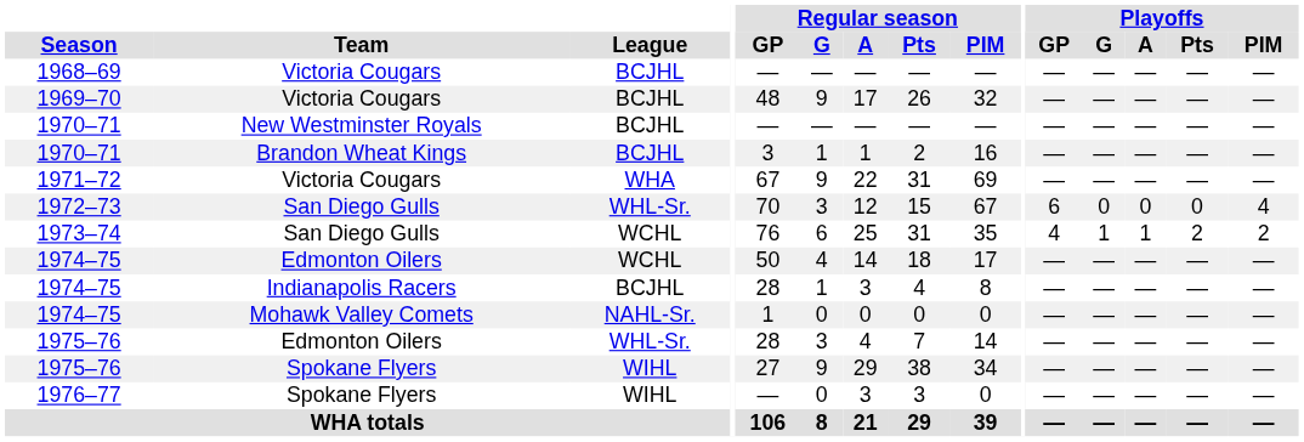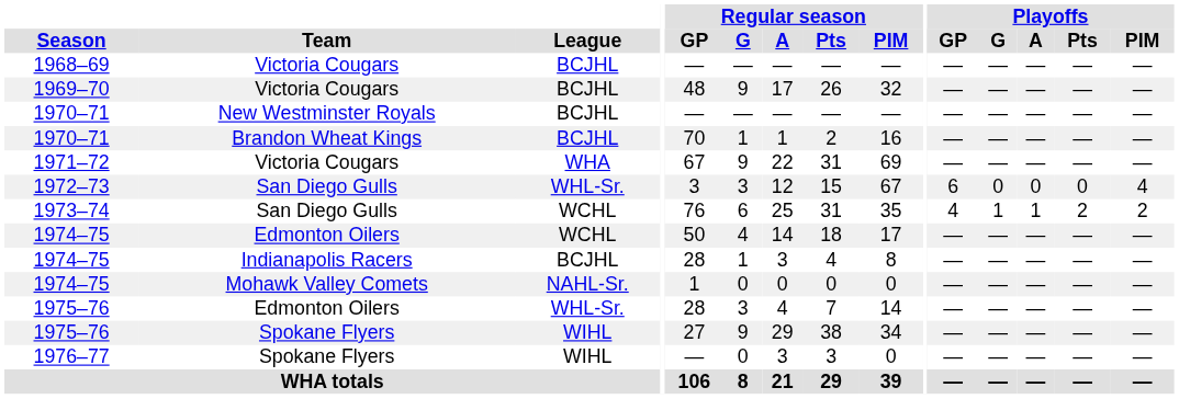 <table border="0" cellpadding="1" cellspacing="0" style="text-align:center; width:60em">
 <tr bgcolor="#e0e0e0">
 <th colspan="3" bgcolor="#ffffff"></th>
 <th rowspan="99" bgcolor="#ffffff"></th>
 <th colspan="5"><a href='#'>Regular season</a></th>
 <th rowspan="99" bgcolor="#ffffff"></th>
 <th colspan="5"><a href='#'>Playoffs</a></th>
 </tr>
 <tr bgcolor="#e0e0e0">
 <th><a href='#'>Season</a></th>
 <th>Team</th>
 <th>League</th>
 <th>GP</th>
 <th><a href='#'>G</a></th>
 <th><a href='#'>A</a></th>
 <th><a href='#'>Pts</a></th>
 <th><a href='#'>PIM</a></th>
 <th>GP</th>
 <th>G</th>
 <th>A</th>
 <th>Pts</th>
 <th>PIM</th>
 </tr>
 <tr>
 <td><a href='#'>1968–69</a></td>
 <td><a href='#'>Victoria Cougars</a></td>
 <td><a href='#'>BCJHL</a></td>
 <td>—</td>
 <td>—</td>
 <td>—</td>
 <td>—</td>
 <td>—</td>
 <td>—</td>
 <td>—</td>
 <td>—</td>
 <td>—</td>
 <td>—</td>
 </tr>
 <tr bgcolor="#f0f0f0">
 <td><a href='#'>1969–70</a></td>
 <td>Victoria Cougars</td>
 <td>BCJHL</td>
 <td>48</td>
 <td>9</td>
 <td>17</td>
 <td>26</td>
 <td>32</td>
 <td>—</td>
 <td>—</td>
 <td>—</td>
 <td>—</td>
 <td>—</td>
 </tr>
 <tr>
 <td><a href='#'>1970–71</a></td>
 <td><a href='#'>New Westminster Royals</a></td>
 <td>BCJHL</td>
 <td>—</td>
 <td>—</td>
 <td>—</td>
 <td>—</td>
 <td>—</td>
 <td>—</td>
 <td>—</td>
 <td>—</td>
 <td>—</td>
 <td>—</td>
 </tr>
 <tr bgcolor="#f0f0f0">
 <td><a href='#'>1970–71</a></td>
 <td><a href='#'>Brandon Wheat Kings</a></td>
 <td><a href='#'>BCJHL</a></td>
-<td>3</td>
+<td>70</td>
 <td>1</td>
 <td>1</td>
 <td>2</td>
 <td>16</td>
 <td>—</td>
 <td>—</td>
 <td>—</td>
 <td>—</td>
 <td>—</td>
 </tr>
 <tr>
 <td><a href='#'>1971–72</a></td>
 <td>Victoria Cougars</td>
 <td><a href='#'>WHA</a></td>
 <td>67</td>
 <td>9</td>
 <td>22</td>
 <td>31</td>
 <td>69</td>
 <td>—</td>
 <td>—</td>
 <td>—</td>
 <td>—</td>
 <td>—</td>
 </tr>
 <tr bgcolor="#f0f0f0">
 <td><a href='#'>1972–73</a></td>
 <td><a href='#'>San Diego Gulls</a></td>
 <td><a href='#'>WHL-Sr.</a></td>
-<td>70</td>
+<td>3</td>
 <td>3</td>
 <td>12</td>
 <td>15</td>
 <td>67</td>
 <td>6</td>
 <td>0</td>
 <td>0</td>
 <td>0</td>
 <td>4</td>
 </tr>
 <tr>
 <td><a href='#'>1973–74</a></td>
 <td>San Diego Gulls</td>
 <td>WCHL</td>
 <td>76</td>
 <td>6</td>
 <td>25</td>
 <td>31</td>
 <td>35</td>
 <td>4</td>
 <td>1</td>
 <td>1</td>
 <td>2</td>
 <td>2</td>
 </tr>
 <tr bgcolor="#f0f0f0">
 <td><a href='#'>1974–75</a></td>
 <td><a href='#'>Edmonton Oilers</a></td>
 <td>WCHL</td>
 <td>50</td>
 <td>4</td>
 <td>14</td>
 <td>18</td>
 <td>17</td>
 <td>—</td>
 <td>—</td>
 <td>—</td>
 <td>—</td>
 <td>—</td>
 </tr>
 <tr>
 <td><a href='#'>1974–75</a></td>
 <td><a href='#'>Indianapolis Racers</a></td>
 <td>BCJHL</td>
 <td>28</td>
 <td>1</td>
 <td>3</td>
 <td>4</td>
 <td>8</td>
 <td>—</td>
 <td>—</td>
 <td>—</td>
 <td>—</td>
 <td>—</td>
 </tr>
 <tr bgcolor="#f0f0f0">
 <td><a href='#'>1974–75</a></td>
 <td><a href='#'>Mohawk Valley Comets</a></td>
 <td><a href='#'>NAHL-Sr.</a></td>
 <td>1</td>
 <td>0</td>
 <td>0</td>
 <td>0</td>
 <td>0</td>
 <td>—</td>
 <td>—</td>
 <td>—</td>
 <td>—</td>
 <td>—</td>
 </tr>
 <tr>
 <td><a href='#'>1975–76</a></td>
 <td>Edmonton Oilers</td>
 <td><a href='#'>WHL-Sr.</a></td>
 <td>28</td>
 <td>3</td>
 <td>4</td>
 <td>7</td>
 <td>14</td>
 <td>—</td>
 <td>—</td>
 <td>—</td>
 <td>—</td>
 <td>—</td>
 </tr>
 <tr bgcolor="#f0f0f0">
 <td><a href='#'>1975–76</a></td>
 <td><a href='#'>Spokane Flyers</a></td>
 <td><a href='#'>WIHL</a></td>
 <td>27</td>
 <td>9</td>
 <td>29</td>
 <td>38</td>
 <td>34</td>
 <td>—</td>
 <td>—</td>
 <td>—</td>
 <td>—</td>
 <td>—</td>
 </tr>
 <tr>
 <td><a href='#'>1976–77</a></td>
 <td>Spokane Flyers</td>
 <td>WIHL</td>
 <td>—</td>
 <td>0</td>
 <td>3</td>
 <td>3</td>
 <td>0</td>
 <td>—</td>
 <td>—</td>
 <td>—</td>
 <td>—</td>
 <td>—</td>
 </tr>
 <tr>
 </tr>
 <tr ALIGN="center" bgcolor="#e0e0e0">
 <th colspan="3">WHA totals</th>
 <th ALIGN="center">106</th>
 <th ALIGN="center">8</th>
 <th ALIGN="center">21</th>
 <th ALIGN="center">29</th>
 <th ALIGN="center">39</th>
 <th ALIGN="center">—</th>
 <th ALIGN="center">—</th>
 <th ALIGN="center">—</th>
 <th ALIGN="center">—</th>
 <th ALIGN="center">—</th>
 </tr>
 </table>
